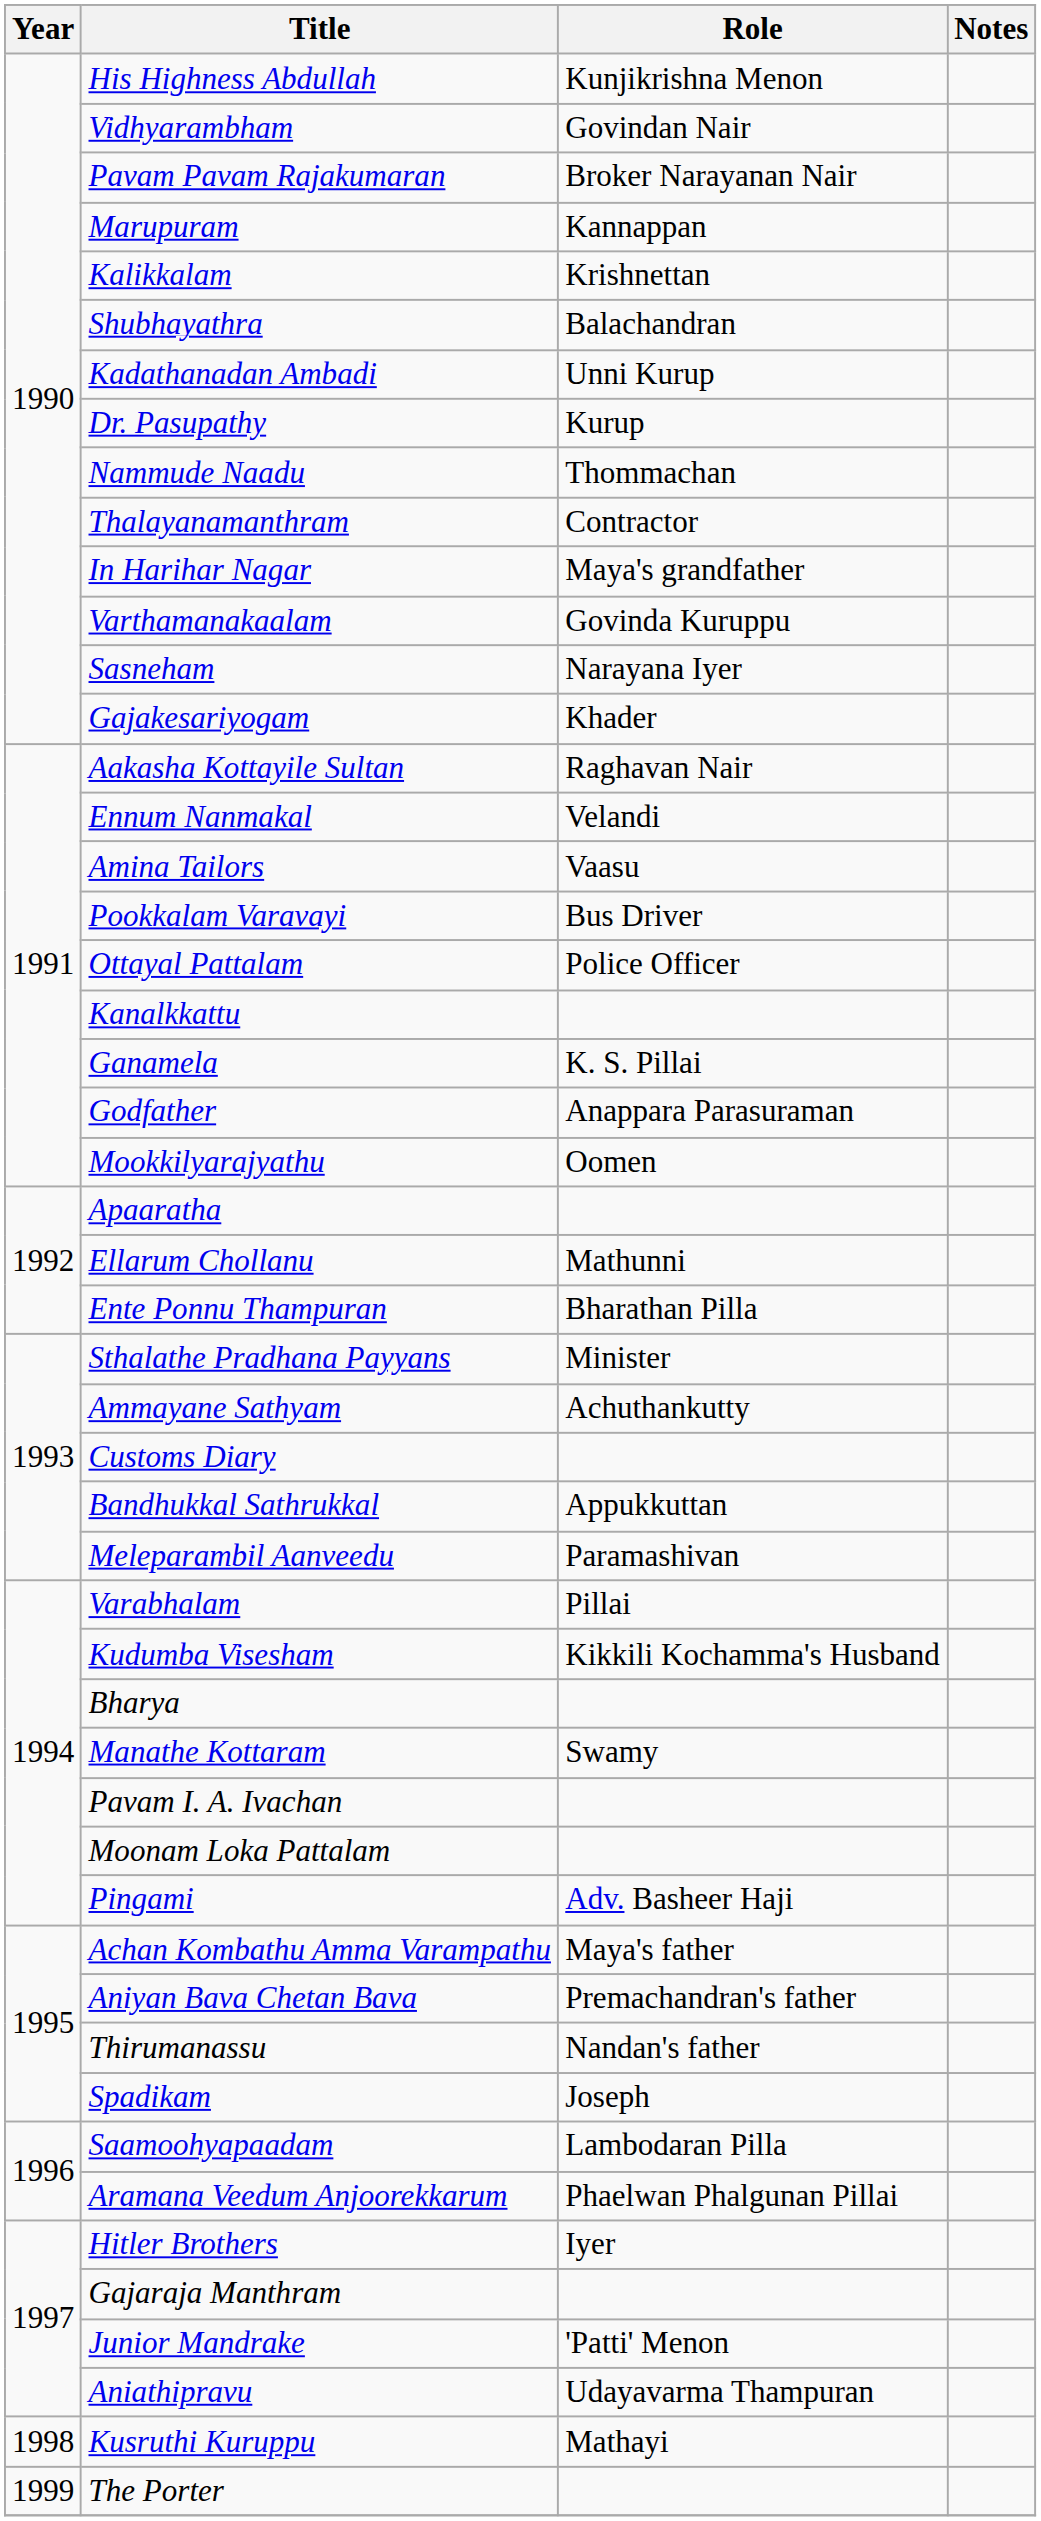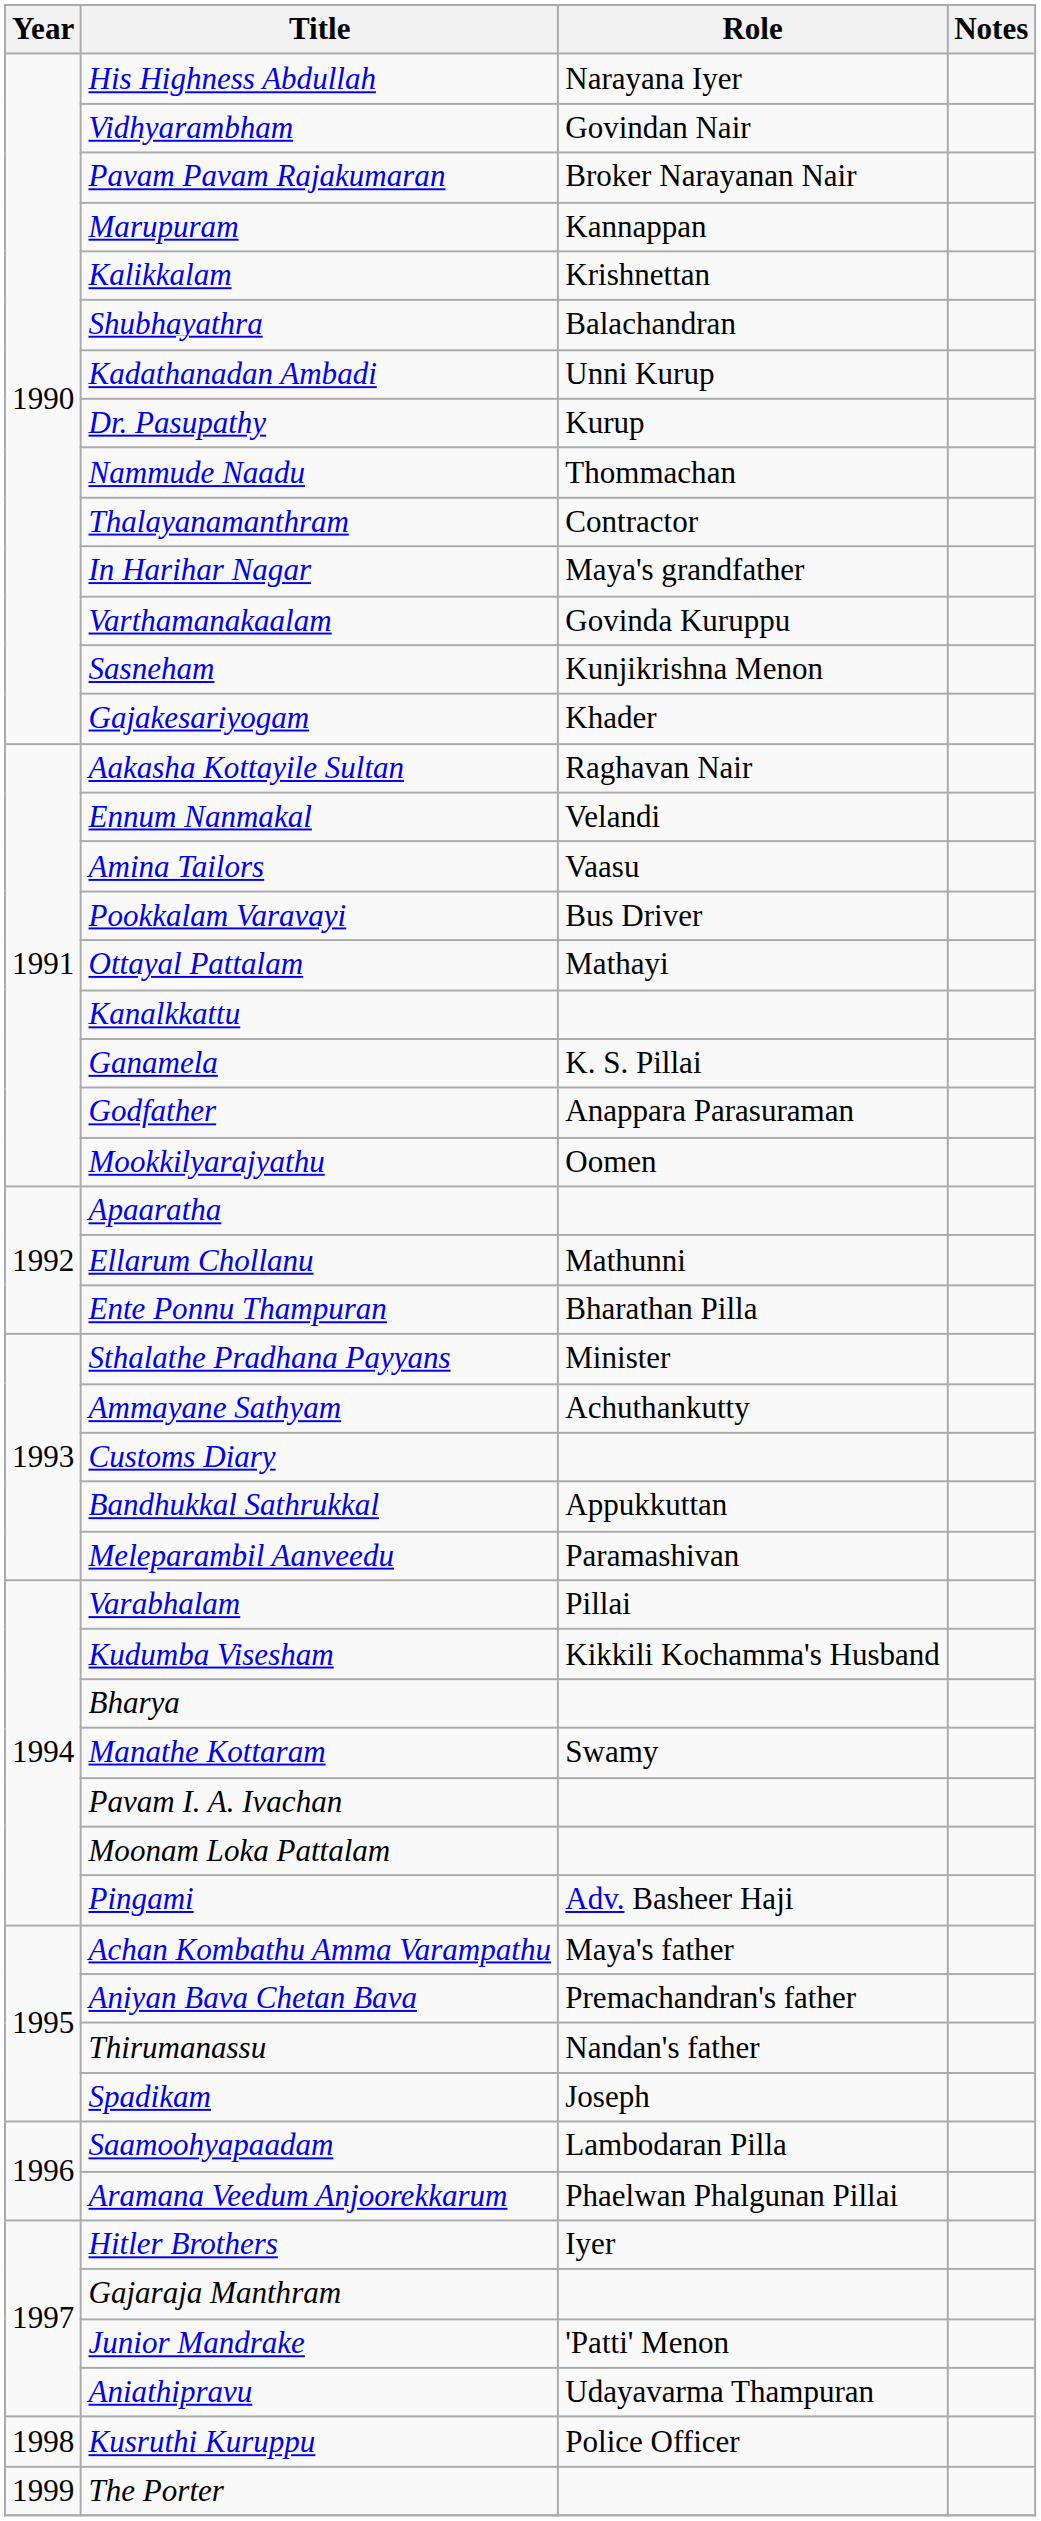 <table class="wikitable sortable">
 <tr>
 <th>Year</th>
 <th>Title</th>
 <th>Role</th>
 <th class="unsortable">Notes</th>
 </tr>
 <tr>
 <td rowspan=14>1990</td>
 <td><em><a href='#'>His Highness Abdullah</a></em></td>
-<td>Kunjikrishna Menon</td>
+<td>Narayana Iyer</td>
 <td></td>
 </tr>
 <tr>
 <td><em><a href='#'>Vidhyarambham</a></em></td>
 <td>Govindan Nair</td>
 <td></td>
 </tr>
 <tr>
 <td><em><a href='#'>Pavam Pavam Rajakumaran</a></em></td>
 <td>Broker Narayanan Nair</td>
 <td></td>
 </tr>
 <tr>
 <td><em><a href='#'>Marupuram</a></em></td>
 <td>Kannappan</td>
 <td></td>
 </tr>
 <tr>
 <td><em><a href='#'>Kalikkalam</a></em></td>
 <td>Krishnettan</td>
 <td></td>
 </tr>
 <tr>
 <td><em><a href='#'>Shubhayathra</a></em></td>
 <td>Balachandran</td>
 <td></td>
 </tr>
 <tr>
 <td><em><a href='#'>Kadathanadan Ambadi</a></em></td>
 <td>Unni Kurup</td>
 <td></td>
 </tr>
 <tr>
 <td><em><a href='#'>Dr. Pasupathy</a></em></td>
 <td>Kurup</td>
 <td></td>
 </tr>
 <tr>
 <td><em><a href='#'>Nammude Naadu</a></em></td>
 <td>Thommachan</td>
 <td></td>
 </tr>
 <tr>
 <td><em><a href='#'>Thalayanamanthram</a></em></td>
 <td>Contractor</td>
 <td></td>
 </tr>
 <tr>
 <td><em><a href='#'>In Harihar Nagar</a></em></td>
 <td>Maya's grandfather</td>
 <td></td>
 </tr>
 <tr>
 <td><em><a href='#'>Varthamanakaalam</a></em></td>
 <td>Govinda Kuruppu</td>
 <td></td>
 </tr>
 <tr>
 <td><em><a href='#'>Sasneham</a></em></td>
-<td>Narayana Iyer</td>
+<td>Kunjikrishna Menon</td>
 <td></td>
 </tr>
 <tr>
 <td><em><a href='#'>Gajakesariyogam</a></em></td>
 <td>Khader</td>
 <td></td>
 </tr>
 <tr>
 <td rowspan=9>1991</td>
 <td><em><a href='#'>Aakasha Kottayile Sultan</a></em></td>
 <td>Raghavan Nair</td>
 <td></td>
 </tr>
 <tr>
 <td><em><a href='#'>Ennum Nanmakal</a></em></td>
 <td>Velandi</td>
 <td></td>
 </tr>
 <tr>
 <td><em><a href='#'>Amina Tailors</a></em></td>
 <td>Vaasu</td>
 <td></td>
 </tr>
 <tr>
 <td><em><a href='#'>Pookkalam Varavayi</a></em></td>
 <td>Bus Driver</td>
 <td></td>
 </tr>
 <tr>
 <td><em><a href='#'>Ottayal Pattalam</a></em></td>
-<td>Police Officer</td>
+<td>Mathayi</td>
 <td></td>
 </tr>
 <tr>
 <td><em><a href='#'>Kanalkkattu</a></em></td>
 <td></td>
 <td></td>
 </tr>
 <tr>
 <td><em><a href='#'>Ganamela</a></em></td>
 <td>K. S. Pillai</td>
 <td></td>
 </tr>
 <tr>
 <td><em><a href='#'>Godfather</a></em></td>
 <td>Anappara Parasuraman</td>
 <td></td>
 </tr>
 <tr>
 <td><em><a href='#'>Mookkilyarajyathu</a></em></td>
 <td>Oomen</td>
 <td></td>
 </tr>
 <tr>
 <td rowspan=3>1992</td>
 <td><em><a href='#'>Apaaratha</a></em></td>
 <td></td>
 <td></td>
 </tr>
 <tr>
 <td><em><a href='#'>Ellarum Chollanu</a></em></td>
 <td>Mathunni</td>
 <td></td>
 </tr>
 <tr>
 <td><em><a href='#'>Ente Ponnu Thampuran</a></em></td>
 <td>Bharathan Pilla</td>
 <td></td>
 </tr>
 <tr>
 <td rowspan=5>1993</td>
 <td><em><a href='#'>Sthalathe Pradhana Payyans</a></em></td>
 <td>Minister</td>
 <td></td>
 </tr>
 <tr>
 <td><em><a href='#'>Ammayane Sathyam</a></em></td>
 <td>Achuthankutty</td>
 <td></td>
 </tr>
 <tr>
 <td><em><a href='#'>Customs Diary</a></em></td>
 <td></td>
 <td></td>
 </tr>
 <tr>
 <td><em><a href='#'>Bandhukkal Sathrukkal</a></em></td>
 <td>Appukkuttan</td>
 <td></td>
 </tr>
 <tr>
 <td><em><a href='#'>Meleparambil Aanveedu</a></em></td>
 <td>Paramashivan</td>
 <td></td>
 </tr>
 <tr>
 <td rowspan=7>1994</td>
 <td><em><a href='#'>Varabhalam</a></em></td>
 <td>Pillai</td>
 <td></td>
 </tr>
 <tr>
 <td><em><a href='#'>Kudumba Visesham</a></em></td>
 <td>Kikkili Kochamma's Husband</td>
 <td></td>
 </tr>
 <tr>
 <td><em>Bharya</em></td>
 <td></td>
 <td></td>
 </tr>
 <tr>
 <td><em><a href='#'>Manathe Kottaram</a></em></td>
 <td>Swamy</td>
 <td></td>
 </tr>
 <tr>
 <td><em>Pavam I. A. Ivachan</em></td>
 <td></td>
 <td></td>
 </tr>
 <tr>
 <td><em>Moonam Loka Pattalam</em></td>
 <td></td>
 <td></td>
 </tr>
 <tr>
 <td><em><a href='#'>Pingami</a></em></td>
 <td><a href='#'>Adv.</a> Basheer Haji</td>
 <td></td>
 </tr>
 <tr>
 <td rowspan=4>1995</td>
 <td><em><a href='#'>Achan Kombathu Amma Varampathu</a></em></td>
 <td>Maya's father</td>
 <td></td>
 </tr>
 <tr>
 <td><em><a href='#'>Aniyan Bava Chetan Bava</a></em></td>
 <td>Premachandran's father</td>
 <td></td>
 </tr>
 <tr>
 <td><em>Thirumanassu</em></td>
 <td>Nandan's father</td>
 <td></td>
 </tr>
 <tr>
 <td><em><a href='#'>Spadikam</a></em></td>
 <td>Joseph</td>
 <td></td>
 </tr>
 <tr>
 <td rowspan=2>1996</td>
 <td><em><a href='#'>Saamoohyapaadam</a></em></td>
 <td>Lambodaran Pilla</td>
 <td></td>
 </tr>
 <tr>
 <td><em><a href='#'>Aramana Veedum Anjoorekkarum</a></em></td>
 <td>Phaelwan Phalgunan Pillai</td>
 <td></td>
 </tr>
 <tr>
 <td rowspan=4>1997</td>
 <td><em><a href='#'>Hitler Brothers</a></em></td>
 <td>Iyer</td>
 <td></td>
 </tr>
 <tr>
 <td><em>Gajaraja Manthram</em></td>
 <td></td>
 <td></td>
 </tr>
 <tr>
 <td><em><a href='#'>Junior Mandrake</a></em></td>
 <td>'Patti' Menon</td>
 <td></td>
 </tr>
 <tr>
 <td><em><a href='#'>Aniathipravu</a></em></td>
 <td>Udayavarma Thampuran</td>
 <td></td>
 </tr>
 <tr>
 <td>1998</td>
 <td><em><a href='#'>Kusruthi Kuruppu</a></em></td>
-<td>Mathayi</td>
+<td>Police Officer</td>
 <td></td>
 </tr>
 <tr>
 <td>1999</td>
 <td><em>The Porter</em></td>
 <td></td>
 <td></td>
 </tr>
 <tr>
 </tr>
 </table>
